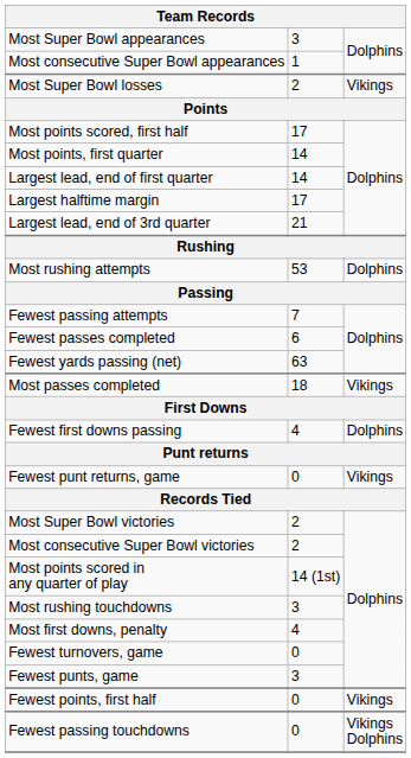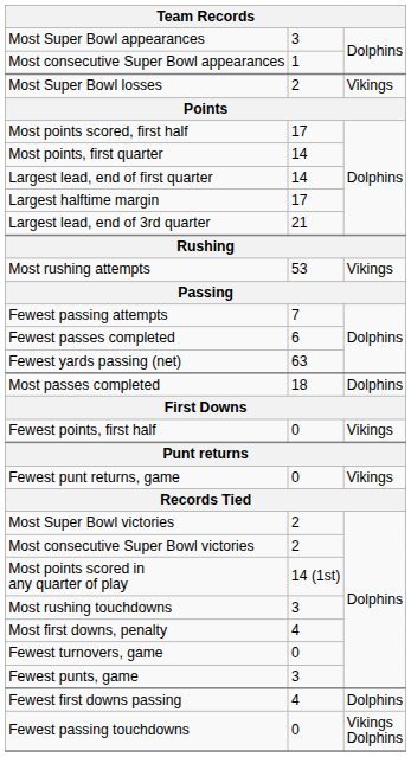 <table class="wikitable">
 <tr>
 <th colspan=3>Team Records</th>
 </tr>
 <tr>
 <td>Most Super Bowl appearances</td>
 <td>3</td>
 <td rowspan=2>Dolphins</td>
 </tr>
 <tr style="border-bottom: 2px solid gray">
 <td>Most consecutive Super Bowl appearances</td>
 <td>1</td>
 </tr>
 <tr>
 <td>Most Super Bowl losses</td>
 <td>2</td>
 <td>Vikings</td>
 </tr>
 <tr>
 <th colspan=3>Points</th>
 </tr>
 <tr>
 <td>Most points scored, first half</td>
 <td>17</td>
 <td rowspan=5>Dolphins</td>
 </tr>
 <tr>
 <td>Most points, first quarter</td>
 <td>14</td>
 </tr>
 <tr>
 <td>Largest lead, end of first quarter</td>
 <td>14</td>
 </tr>
 <tr>
 <td>Largest halftime margin</td>
 <td>17</td>
 </tr>
 <tr style="border-bottom: 2px solid gray">
 <td>Largest lead, end of 3rd quarter</td>
 <td>21</td>
 </tr>
 <tr>
 <th colspan=3>Rushing</th>
 </tr>
 <tr>
 <td>Most rushing attempts</td>
 <td>53</td>
-<td>Dolphins</td>
+<td>Vikings</td>
 </tr>
 <tr>
 <th colspan=3>Passing</th>
 </tr>
 <tr>
 <td>Fewest passing attempts</td>
 <td>7</td>
 <td rowspan=3>Dolphins</td>
 </tr>
 <tr>
 <td>Fewest passes completed</td>
 <td>6</td>
 </tr>
 <tr style="border-bottom: 2px solid gray">
 <td>Fewest yards passing (net)</td>
 <td>63</td>
 </tr>
 <tr>
 <td>Most passes completed</td>
 <td>18</td>
-<td>Vikings</td>
+<td>Dolphins</td>
 </tr>
 <tr>
 <th colspan=3>First Downs</th>
 </tr>
-<tr>
-<td>Fewest first downs passing</td>
-<td>4</td>
-<td>Dolphins</td>
+<tr style="border-bottom: 2px solid gray">
+<td>Fewest points, first half</td>
+<td>0</td>
+<td>Vikings</td>
 </tr>
 <tr>
 <th colspan=3>Punt returns</th>
 </tr>
 <tr>
 <td>Fewest punt returns, game</td>
 <td>0</td>
 <td>Vikings</td>
 </tr>
 <tr>
 <th colspan=3>Records Tied</th>
 </tr>
 <tr>
 <td>Most Super Bowl victories</td>
 <td>2</td>
 <td rowspan=7>Dolphins</td>
 </tr>
 <tr>
 <td>Most consecutive Super Bowl victories</td>
 <td>2</td>
 </tr>
 <tr>
 <td>Most points scored in<br>any quarter of play</td>
 <td>14 (1st)</td>
 </tr>
 <tr>
 <td>Most rushing touchdowns</td>
 <td>3</td>
 </tr>
 <tr>
 <td>Most first downs, penalty</td>
 <td>4</td>
 </tr>
 <tr>
 <td>Fewest turnovers, game</td>
 <td>0</td>
 </tr>
 <tr style="border-bottom: 2px solid gray">
 <td>Fewest punts, game</td>
 <td>3</td>
 </tr>
-<tr style="border-bottom: 2px solid gray">
-<td>Fewest points, first half</td>
-<td>0</td>
-<td>Vikings</td>
+<tr>
+<td>Fewest first downs passing</td>
+<td>4</td>
+<td>Dolphins</td>
 </tr>
 <tr style="border-bottom: 2px solid gray">
 <td>Fewest passing touchdowns</td>
 <td>0</td>
 <td>Vikings<br> Dolphins</td>
 </tr>
 </table>
